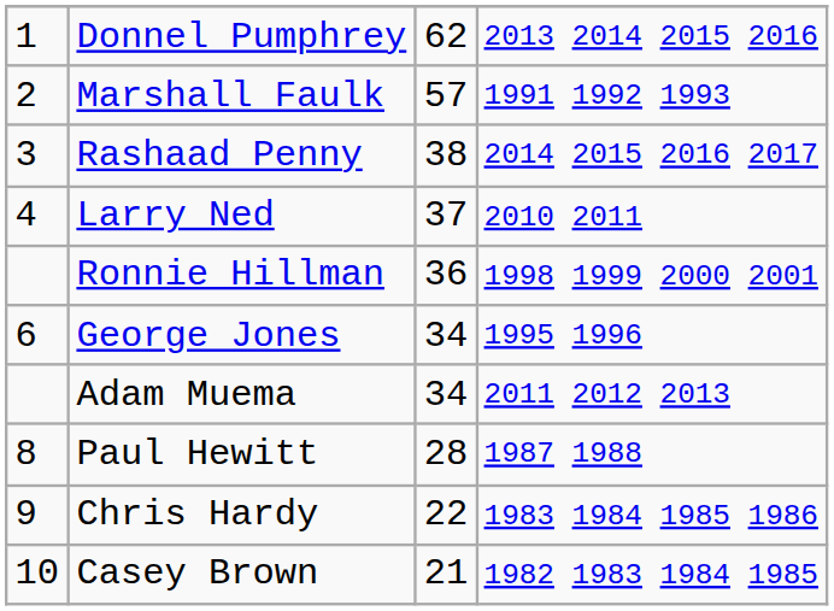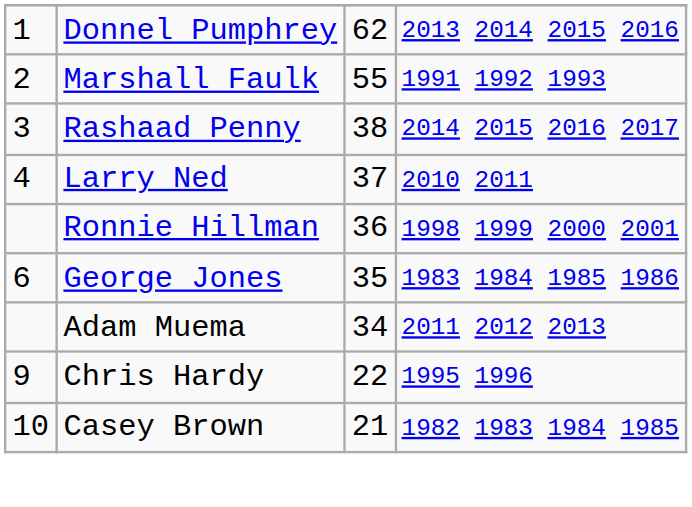 <table class="wikitable">
 <tr>
 </tr>
 <tr>
 <td>1</td>
 <td><a href='#'>Donnel Pumphrey</a></td>
 <td>62</td>
 <td style="font-size:80%;"><a href='#'>2013</a> <a href='#'>2014</a> <a href='#'>2015</a> <a href='#'>2016</a></td>
 </tr>
 <tr>
 <td>2</td>
 <td><a href='#'>Marshall Faulk</a></td>
-<td>57</td>
+<td>55</td>
 <td style="font-size:80%;"><a href='#'>1991</a> <a href='#'>1992</a> <a href='#'>1993</a></td>
 </tr>
 <tr>
 <td>3</td>
 <td><a href='#'>Rashaad Penny</a></td>
 <td>38</td>
 <td style="font-size:80%;"><a href='#'>2014</a> <a href='#'>2015</a> <a href='#'>2016</a> <a href='#'>2017</a></td>
 </tr>
 <tr>
 <td>4</td>
 <td><a href='#'>Larry Ned</a></td>
 <td>37</td>
 <td style="font-size:80%;"><a href='#'>2010</a> <a href='#'>2011</a></td>
 </tr>
 <tr>
 <td></td>
 <td><a href='#'>Ronnie Hillman</a></td>
 <td>36</td>
 <td style="font-size:80%;"><a href='#'>1998</a> <a href='#'>1999</a> <a href='#'>2000</a> <a href='#'>2001</a></td>
 </tr>
 <tr>
 <td>6</td>
 <td><a href='#'>George Jones</a></td>
-<td>34</td>
-<td style="font-size:80%;"><a href='#'>1995</a> <a href='#'>1996</a></td>
+<td>35</td>
+<td style="font-size:80%;"><a href='#'>1983</a> <a href='#'>1984</a> <a href='#'>1985</a> <a href='#'>1986</a></td>
 </tr>
 <tr>
 <td></td>
 <td>Adam Muema</td>
 <td>34</td>
 <td style="font-size:80%;"><a href='#'>2011</a> <a href='#'>2012</a> <a href='#'>2013</a></td>
 </tr>
 <tr>
-<td>8</td>
-<td>Paul Hewitt</td>
-<td>28</td>
-<td style="font-size:80%;"><a href='#'>1987</a> <a href='#'>1988</a></td>
-</tr>
-<tr>
 <td>9</td>
 <td>Chris Hardy</td>
 <td>22</td>
-<td style="font-size:80%;"><a href='#'>1983</a> <a href='#'>1984</a> <a href='#'>1985</a> <a href='#'>1986</a></td>
+<td style="font-size:80%;"><a href='#'>1995</a> <a href='#'>1996</a></td>
 </tr>
 <tr>
 <td>10</td>
 <td>Casey Brown</td>
 <td>21</td>
 <td style="font-size:80%;"><a href='#'>1982</a> <a href='#'>1983</a> <a href='#'>1984</a> <a href='#'>1985</a></td>
 </tr>
 </table>
